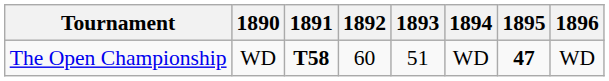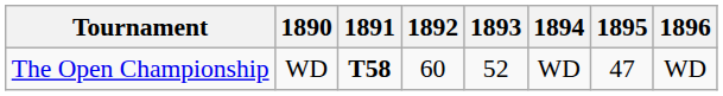 <table class="wikitable" style="font-size:95%;text-align:center;">
 <tr>
 <th>Tournament</th>
 <th>1890</th>
 <th>1891</th>
 <th>1892</th>
 <th>1893</th>
 <th>1894</th>
 <th>1895</th>
 <th>1896</th>
 </tr>
 <tr>
 <td align=left><a href='#'>The Open Championship</a></td>
 <td>WD</td>
 <td><strong>T58</strong></td>
 <td>60</td>
-<td>51</td>
+<td>52</td>
 <td>WD</td>
-<td><strong>47</strong></td>
+<td>47</td>
 <td>WD</td>
 </tr>
 </table>
